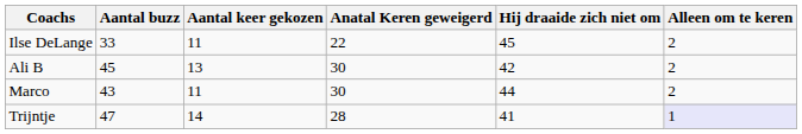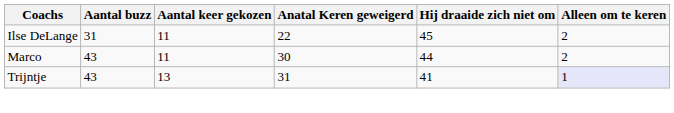 <table class="wikitable">
 <tr>
 <th>Coachs</th>
 <th>Aantal buzz</th>
 <th>Aantal keer gekozen</th>
 <th>Anatal Keren geweigerd</th>
 <th>Hij draaide zich niet om</th>
 <th>Alleen om te keren</th>
 </tr>
 <tr>
 <td>Ilse DeLange</td>
-<td>33</td>
+<td>31</td>
 <td>11</td>
 <td>22</td>
 <td>45</td>
-<td>2</td>
-</tr>
-<tr>
-<td>Ali B</td>
-<td>45</td>
-<td>13</td>
-<td>30</td>
-<td>42</td>
 <td>2</td>
 </tr>
 <tr>
 <td>Marco</td>
 <td>43</td>
 <td>11</td>
 <td>30</td>
 <td>44</td>
 <td>2</td>
 </tr>
 <tr>
 <td>Trijntje</td>
-<td>47</td>
-<td>14</td>
-<td>28</td>
+<td>43</td>
+<td>13</td>
+<td>31</td>
 <td>41</td>
 <td style="background: lavender;">1</td>
 </tr>
 </table>
